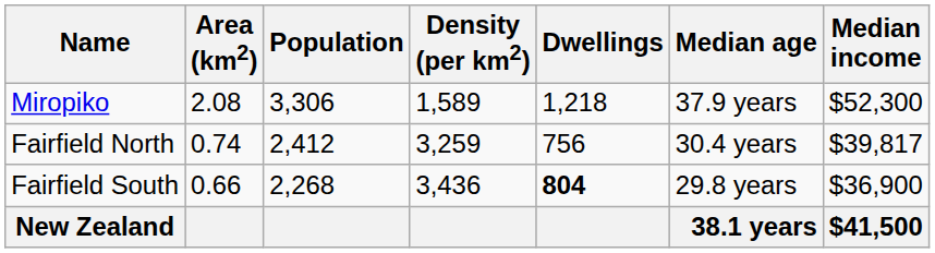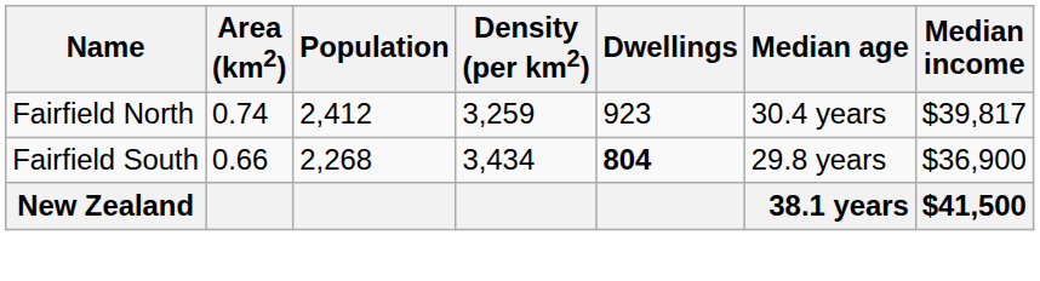 <table class="wikitable defaultright col1left">
 <tr>
 <th>Name</th>
 <th>Area<br>(km<sup>2</sup>)</th>
 <th>Population</th>
 <th>Density<br>(per km<sup>2</sup>)</th>
 <th>Dwellings</th>
 <th>Median age</th>
 <th>Median<br>income</th>
 </tr>
 <tr>
-<td><a href='#'>Miropiko</a></td>
-<td>2.08</td>
-<td>3,306</td>
-<td>1,589</td>
-<td>1,218</td>
-<td>37.9 years</td>
-<td>$52,300</td>
-</tr>
-<tr>
 <td>Fairfield North</td>
 <td>0.74</td>
 <td>2,412</td>
 <td>3,259</td>
-<td>756</td>
+<td>923</td>
 <td>30.4 years</td>
 <td>$39,817</td>
 </tr>
 <tr>
 <td>Fairfield South</td>
 <td>0.66</td>
 <td>2,268</td>
-<td>3,436</td>
+<td>3,434</td>
 <td><strong>804</strong></td>
 <td>29.8 years</td>
 <td>$36,900</td>
 </tr>
 <tr>
 <th>New Zealand</th>
 <th></th>
 <th></th>
 <th></th>
 <th></th>
 <th style="text-align:right;">38.1 years</th>
 <th style="text-align:right;">$41,500</th>
 </tr>
 </table>
